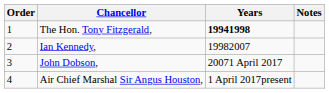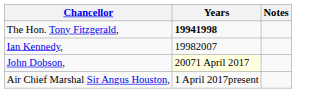 <table class="wikitable">
 <tr>
-<th>Order</th>
 <th><a href='#'>Chancellor</a></th>
 <th>Years</th>
 <th>Notes</th>
 </tr>
 <tr>
-<td>1</td>
 <td>The Hon. <a href='#'>Tony Fitzgerald</a>, </td>
 <td><strong>19941998</strong></td>
 <td></td>
 </tr>
 <tr>
-<td>2</td>
 <td><a href='#'>Ian Kennedy</a>, </td>
 <td>19982007</td>
 <td></td>
 </tr>
 <tr>
-<td>3</td>
 <td><a href='#'>John Dobson</a>, </td>
-<td>20071 April 2017</td>
+<td style="background: lightyellow;">20071 April 2017</td>
 <td></td>
 </tr>
 <tr>
-<td>4</td>
 <td>Air Chief Marshal <a href='#'>Sir Angus Houston</a>, </td>
 <td>1 April 2017present</td>
 <td></td>
 </tr>
 </table>
